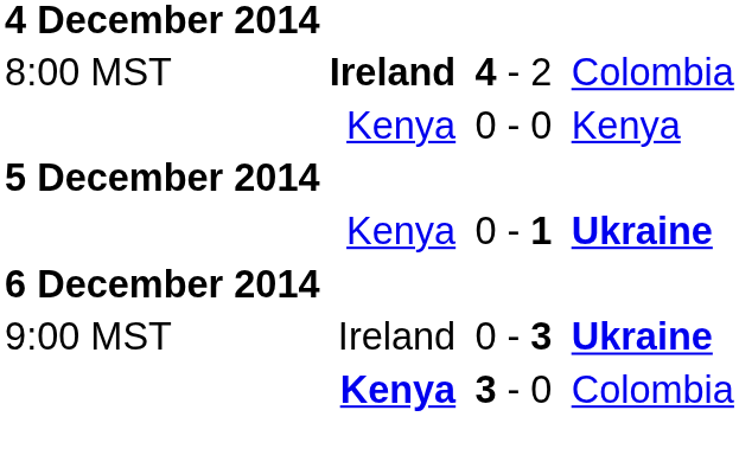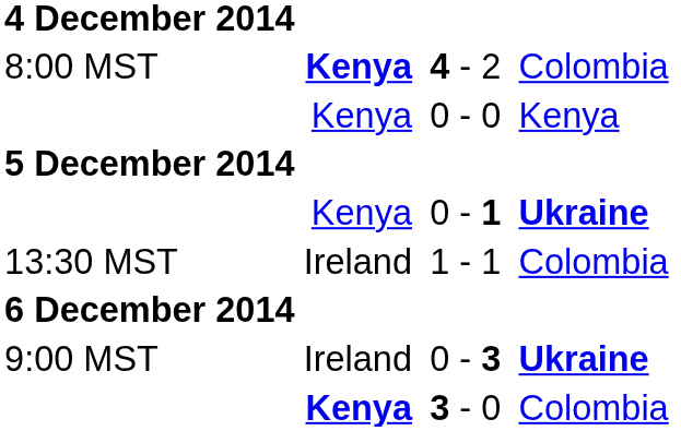 <table>
 <tr>
 <td><strong>4 December 2014</strong></td>
 </tr>
 <tr>
 <td>8:00 MST</td>
-<td align=right><strong>Ireland</strong></td>
+<td align=right><strong><a href='#'>Kenya</a></strong></td>
 <td></td>
 <td><strong>4</strong> - 2</td>
 <td></td>
 <td><a href='#'>Colombia</a></td>
 </tr>
 <tr>
 <td></td>
 <td align=right><a href='#'>Kenya</a></td>
 <td></td>
 <td>0 - 0</td>
 <td></td>
 <td><a href='#'>Kenya</a></td>
 </tr>
 <tr>
 <td><strong>5 December 2014</strong></td>
 </tr>
 <tr>
 <td></td>
 <td align=right><a href='#'>Kenya</a></td>
 <td></td>
 <td>0 - <strong>1</strong></td>
 <td></td>
 <td><strong><a href='#'>Ukraine</a></strong></td>
 </tr>
 <tr>
+<td>13:30 MST</td>
+<td align=right>Ireland</td>
+<td></td>
+<td>1 - 1</td>
+<td></td>
+<td><a href='#'>Colombia</a></td>
+</tr>
+<tr>
 <td><strong>6 December 2014</strong></td>
 </tr>
 <tr>
 <td>9:00 MST</td>
 <td align=right>Ireland</td>
 <td></td>
 <td>0 - <strong>3</strong></td>
 <td></td>
 <td><strong><a href='#'>Ukraine</a></strong></td>
 </tr>
 <tr>
 <td></td>
 <td align=right><strong><a href='#'>Kenya</a></strong></td>
 <td></td>
 <td><strong>3</strong> - 0</td>
 <td></td>
 <td><a href='#'>Colombia</a></td>
 </tr>
 </table>
